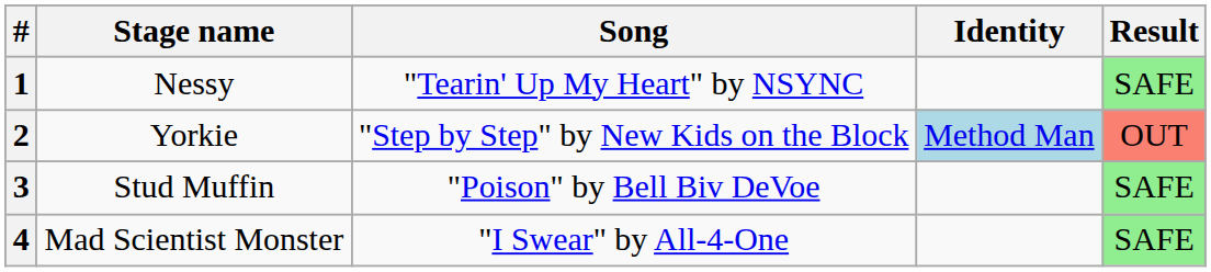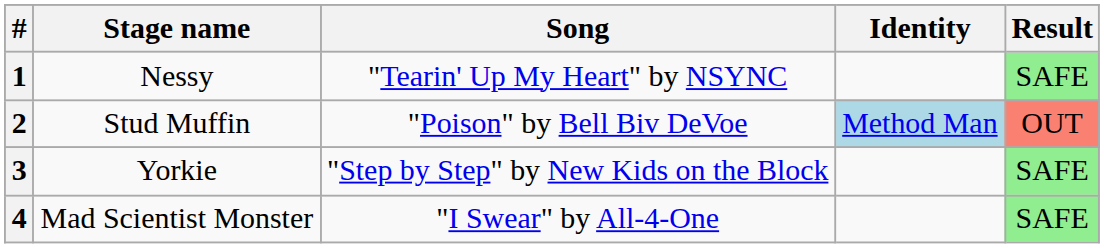 <table class="wikitable plainrowheaders" style="text-align: center;">
 <tr>
 <th>#</th>
 <th>Stage name</th>
 <th>Song</th>
 <th>Identity</th>
 <th>Result</th>
 </tr>
 <tr>
 <th>1</th>
 <td>Nessy</td>
 <td>"<a href='#'>Tearin' Up My Heart</a>" by <a href='#'>NSYNC</a></td>
 <td></td>
 <td bgcolor=lightgreen>SAFE</td>
 </tr>
 <tr>
 <th>2</th>
-<td>Yorkie</td>
-<td>"<a href='#'>Step by Step</a>" by <a href='#'>New Kids on the Block</a></td>
+<td>Stud Muffin</td>
+<td>"<a href='#'>Poison</a>" by <a href='#'>Bell Biv DeVoe</a></td>
 <td style="background: lightblue;"><a href='#'>Method Man</a></td>
 <td bgcolor="salmon">OUT</td>
 </tr>
 <tr>
 <th>3</th>
-<td>Stud Muffin</td>
-<td>"<a href='#'>Poison</a>" by <a href='#'>Bell Biv DeVoe</a></td>
+<td>Yorkie</td>
+<td>"<a href='#'>Step by Step</a>" by <a href='#'>New Kids on the Block</a></td>
 <td></td>
 <td bgcolor=lightgreen>SAFE</td>
 </tr>
 <tr>
 <th>4</th>
 <td>Mad Scientist Monster</td>
 <td>"<a href='#'>I Swear</a>" by <a href='#'>All-4-One</a></td>
 <td></td>
 <td bgcolor=lightgreen>SAFE</td>
 </tr>
 </table>
